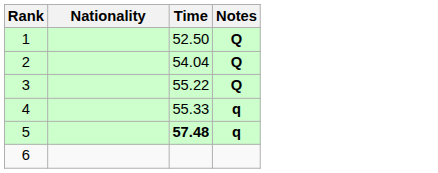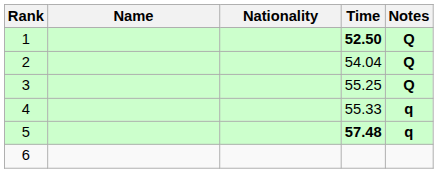 <table class="wikitable sortable" style="text-align:center">
 <tr>
 <th>Rank</th>
+<th style="width:180px">Name</th>
 <th style="width:125px">Nationality</th>
 <th>Time</th>
 <th>Notes</th>
 </tr>
 <tr style="background:#cfc;">
 <td>1</td>
 <td style="text-align:left;"></td>
-<td>52.50</td>
+<td style="text-align:left;"></td>
+<td><strong>52.50</strong></td>
 <td><strong>Q</strong></td>
 </tr>
 <tr style="background:#cfc;">
 <td>2</td>
+<td style="text-align:left;"></td>
 <td style="text-align:left;"></td>
 <td>54.04</td>
 <td><strong>Q</strong></td>
 </tr>
 <tr style="background:#cfc;">
 <td>3</td>
 <td style="text-align:left;"></td>
-<td>55.22</td>
+<td style="text-align:left;"></td>
+<td>55.25</td>
 <td><strong>Q</strong></td>
 </tr>
 <tr style="background:#cfc;">
 <td>4</td>
+<td style="text-align:left;"></td>
 <td style="text-align:left;"></td>
 <td>55.33</td>
 <td><strong>q</strong></td>
 </tr>
 <tr style="background:#cfc;">
 <td>5</td>
 <td style="text-align:left;"></td>
+<td style="text-align:left;"></td>
 <td><strong>57.48</strong></td>
 <td><strong>q</strong></td>
 </tr>
 <tr>
 <td>6</td>
 <td style="text-align:left;"></td>
+<td style="text-align:left;"></td>
 <td></td>
 <td></td>
 </tr>
 </table>
